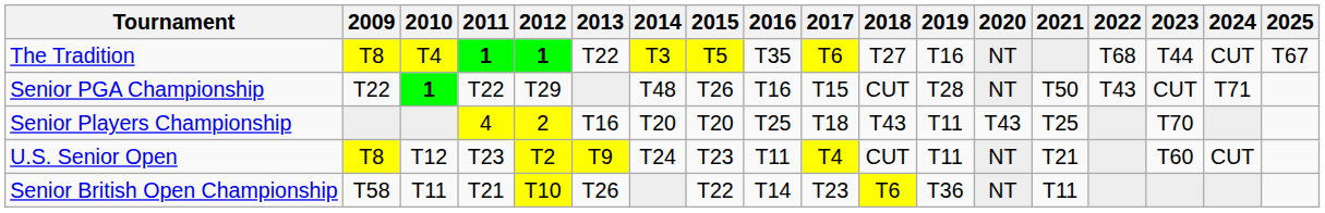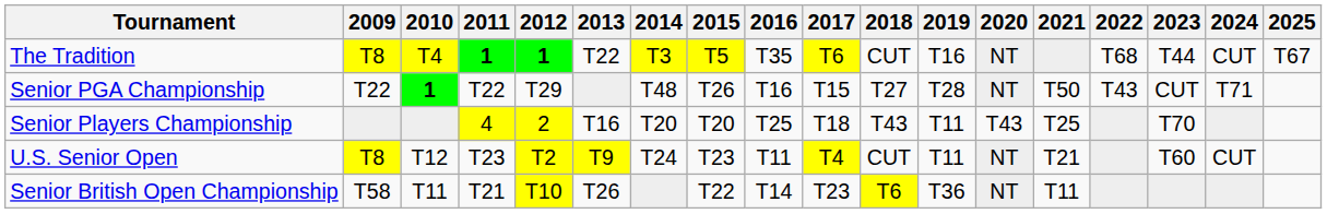 <table class="wikitable" style="font-size:95%;text-align:center;">
 <tr>
 <th>Tournament</th>
 <th>2009</th>
 <th>2010</th>
 <th>2011</th>
 <th>2012</th>
 <th>2013</th>
 <th>2014</th>
 <th>2015</th>
 <th>2016</th>
 <th>2017</th>
 <th>2018</th>
 <th>2019</th>
 <th>2020</th>
 <th>2021</th>
 <th>2022</th>
 <th>2023</th>
 <th>2024</th>
 <th>2025</th>
 </tr>
 <tr>
 <td align=left><a href='#'>The Tradition</a></td>
 <td style="background:yellow;">T8</td>
 <td style="background:yellow;">T4</td>
 <td style="background:lime;"><strong>1</strong></td>
 <td style="background:lime;"><strong>1</strong></td>
 <td>T22</td>
 <td style="background:yellow;">T3</td>
 <td style="background:yellow;">T5</td>
 <td>T35</td>
 <td style="background:yellow;">T6</td>
-<td>T27</td>
+<td>CUT</td>
 <td>T16</td>
 <td style="background:#eeeeee;">NT</td>
 <td style="background:#eeeeee;"></td>
 <td>T68</td>
 <td>T44</td>
 <td>CUT</td>
 <td>T67</td>
 </tr>
 <tr>
 <td align=left><a href='#'>Senior PGA Championship</a></td>
 <td>T22</td>
 <td style="background:lime;"><strong>1</strong></td>
 <td>T22</td>
 <td>T29</td>
 <td style="background:#eeeeee;"></td>
 <td>T48</td>
 <td>T26</td>
 <td>T16</td>
 <td>T15</td>
-<td>CUT</td>
+<td>T27</td>
 <td>T28</td>
 <td style="background:#eeeeee;">NT</td>
 <td>T50</td>
 <td>T43</td>
 <td>CUT</td>
 <td>T71</td>
 <td></td>
 </tr>
 <tr>
 <td align=left><a href='#'>Senior Players Championship</a></td>
 <td style="background:#eeeeee;"></td>
 <td style="background:#eeeeee;"></td>
 <td style="background:yellow;">4</td>
 <td style="background:yellow;">2</td>
 <td>T16</td>
 <td>T20</td>
 <td>T20</td>
 <td>T25</td>
 <td>T18</td>
 <td>T43</td>
 <td>T11</td>
 <td>T43</td>
 <td>T25</td>
 <td style="background:#eeeeee;"></td>
 <td>T70</td>
 <td style="background:#eeeeee;"></td>
 <td></td>
 </tr>
 <tr>
 <td align=left><a href='#'>U.S. Senior Open</a></td>
 <td style="background:yellow;">T8</td>
 <td>T12</td>
 <td>T23</td>
 <td style="background:yellow;">T2</td>
 <td style="background:yellow;">T9</td>
 <td>T24</td>
 <td>T23</td>
 <td>T11</td>
 <td style="background:yellow;">T4</td>
 <td>CUT</td>
 <td>T11</td>
 <td style="background:#eeeeee;">NT</td>
 <td>T21</td>
 <td style="background:#eeeeee;"></td>
 <td>T60</td>
 <td>CUT</td>
 <td></td>
 </tr>
 <tr>
 <td align=left><a href='#'>Senior British Open Championship</a></td>
 <td>T58</td>
 <td>T11</td>
 <td>T21</td>
 <td style="background:yellow;">T10</td>
 <td>T26</td>
 <td style="background:#eeeeee;"></td>
 <td>T22</td>
 <td>T14</td>
 <td>T23</td>
 <td style="background:yellow;">T6</td>
 <td>T36</td>
 <td style="background:#eeeeee;">NT</td>
 <td>T11</td>
 <td style="background:#eeeeee;"></td>
 <td style="background:#eeeeee;"></td>
 <td style="background:#eeeeee;"></td>
 <td></td>
 </tr>
 </table>
